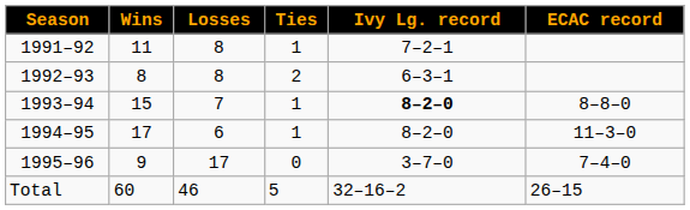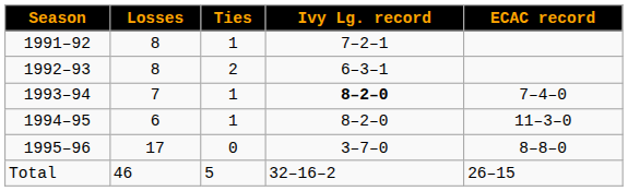 <table class="wikitable" width="40%">
 <tr align="center"  style="background:black;color:orange;">
 <td><strong>Season</strong></td>
-<td><strong>Wins</strong></td>
 <td><strong>Losses</strong></td>
 <td><strong>Ties</strong></td>
 <td><strong>Ivy Lg. record</strong></td>
 <td><strong>ECAC record</strong></td>
 </tr>
 <tr align="center" bgcolor="">
 <td>1991–92</td>
-<td>11</td>
 <td>8</td>
 <td>1</td>
 <td>7–2–1</td>
 <td></td>
 </tr>
 <tr align="center" bgcolor="">
 <td>1992–93</td>
 <td>8</td>
-<td>8</td>
 <td>2</td>
 <td>6–3–1</td>
 <td></td>
 </tr>
 <tr align="center" bgcolor="">
 <td>1993–94</td>
-<td>15</td>
 <td>7</td>
 <td>1</td>
 <td><strong>8–2–0</strong></td>
-<td>8–8–0</td>
+<td>7–4–0</td>
 </tr>
 <tr align="center" bgcolor="">
 <td>1994–95</td>
-<td>17</td>
 <td>6</td>
 <td>1</td>
 <td>8–2–0</td>
 <td>11–3–0</td>
 </tr>
 <tr align="center" bgcolor="">
 <td>1995–96</td>
-<td>9</td>
 <td>17</td>
 <td>0</td>
 <td>3–7–0</td>
-<td>7–4–0</td>
+<td>8–8–0</td>
 </tr>
 <tr>
 <td>Total</td>
-<td>60</td>
 <td>46</td>
 <td>5</td>
 <td>32–16–2</td>
 <td>26–15</td>
 </tr>
 </table>
